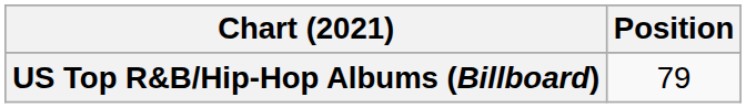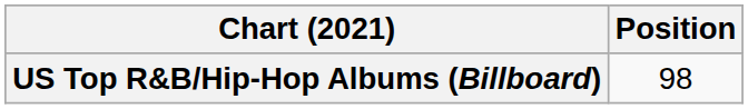 <table class="wikitable plainrowheaders" style="text-align:center">
 <tr>
 <th scope="col">Chart (2021)</th>
 <th scope="col">Position</th>
 </tr>
 <tr>
 <th scope="row">US Top R&B/Hip-Hop Albums (<em>Billboard</em>)</th>
-<td>79</td>
+<td>98</td>
 </tr>
 </table>
